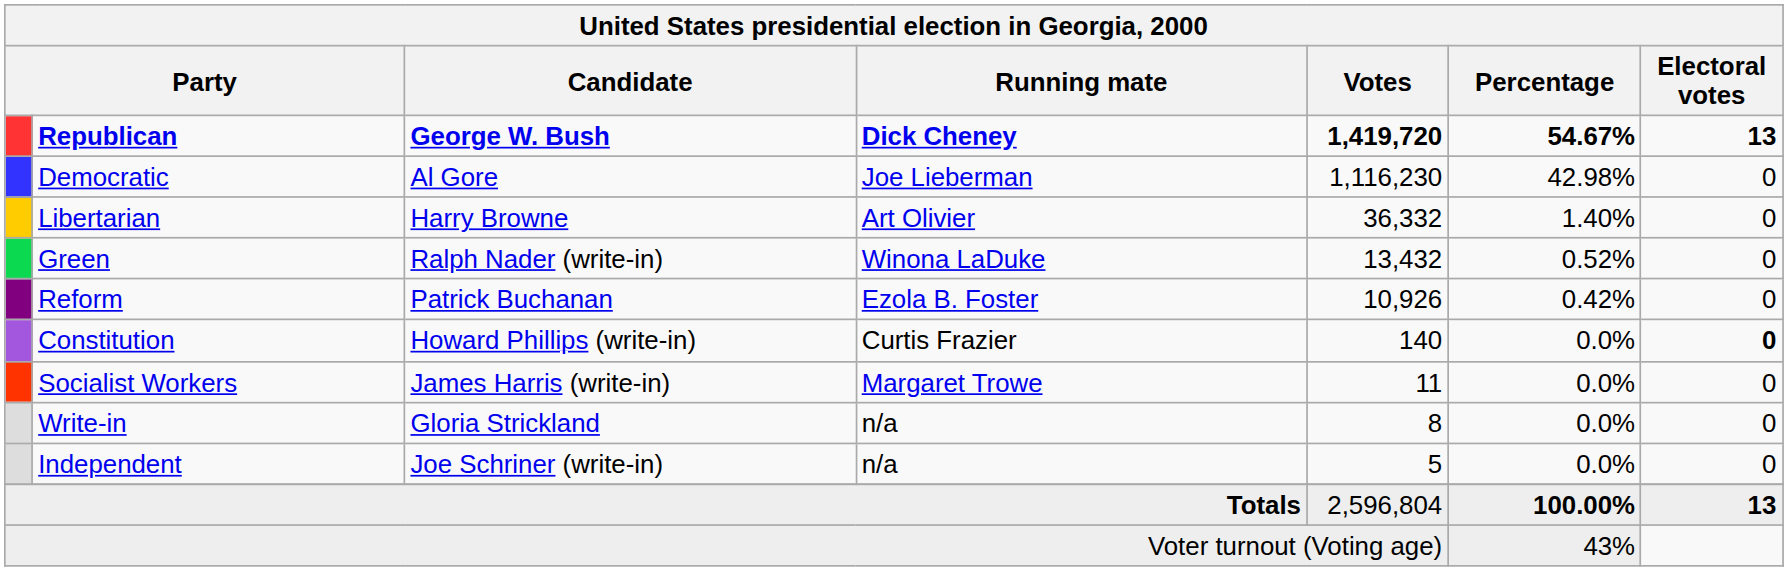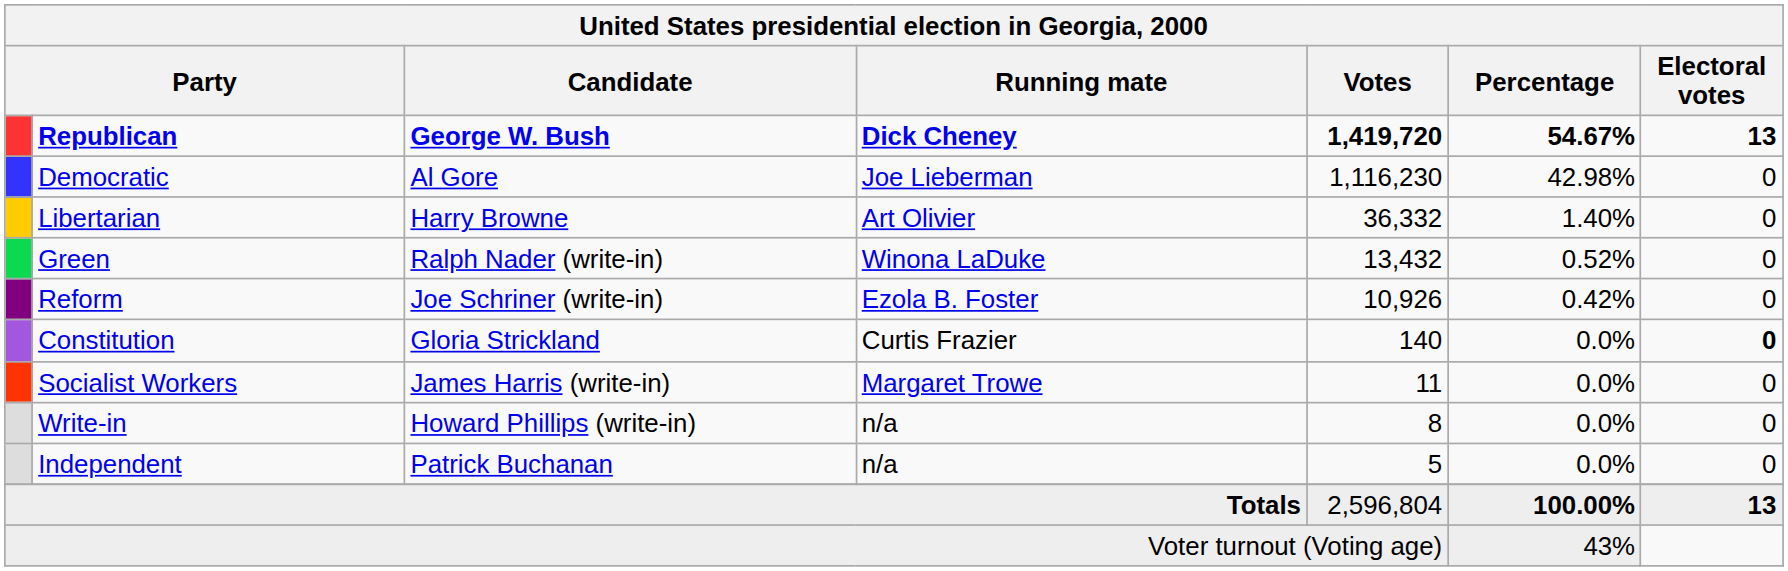 <table class="wikitable" style="font-size: 95%;">
 <tr>
 <th colspan="7">United States presidential election in Georgia, 2000</th>
 </tr>
 <tr>
 <th colspan="2" style="width: 15em">Party</th>
 <th style="width: 17em">Candidate</th>
 <th style="width: 17em">Running mate</th>
 <th style="width: 5em">Votes</th>
 <th style="width: 7em">Percentage</th>
 <th style="width: 5em">Electoral votes</th>
 </tr>
 <tr>
 <th style="background-color:#FF3333; width: 3px"></th>
 <td style="width: 130px"><strong><a href='#'>Republican</a></strong></td>
 <td><strong><a href='#'>George W. Bush</a></strong></td>
 <td><strong><a href='#'>Dick Cheney</a></strong></td>
 <td align="right"><strong>1,419,720</strong></td>
 <td align="right"><strong>54.67%</strong></td>
 <td align="right"><strong>13</strong></td>
 </tr>
 <tr>
 <th style="background-color:#3333FF; width: 3px"></th>
 <td style="width: 130px"><a href='#'>Democratic</a></td>
 <td><a href='#'>Al Gore</a></td>
 <td><a href='#'>Joe Lieberman</a></td>
 <td align="right">1,116,230</td>
 <td align="right">42.98%</td>
 <td align="right">0</td>
 </tr>
 <tr>
 <th style="background-color:#FFCC00; width: 3px"></th>
 <td style="width: 130px"><a href='#'>Libertarian</a></td>
 <td><a href='#'>Harry Browne</a></td>
 <td><a href='#'>Art Olivier</a></td>
 <td align="right">36,332</td>
 <td align="right">1.40%</td>
 <td align="right">0</td>
 </tr>
 <tr>
 <th style="background-color:#0BDA51; width: 3px"></th>
 <td style="width: 130px"><a href='#'>Green</a></td>
 <td><a href='#'>Ralph Nader</a> (write-in)</td>
 <td><a href='#'>Winona LaDuke</a></td>
 <td align="right">13,432</td>
 <td align="right">0.52%</td>
 <td align="right">0</td>
 </tr>
 <tr>
 <th style="background-color:purple; width: 3px"></th>
 <td style="width: 130px"><a href='#'>Reform</a></td>
-<td><a href='#'>Patrick Buchanan</a></td>
+<td><a href='#'>Joe Schriner</a> (write-in)</td>
 <td><a href='#'>Ezola B. Foster</a></td>
 <td align="right">10,926</td>
 <td align="right">0.42%</td>
 <td align="right">0</td>
 </tr>
 <tr>
 <th style="background-color:#A356DE; width: 3px"></th>
 <td style="width: 130px"><a href='#'>Constitution</a></td>
-<td><a href='#'>Howard Phillips</a> (write-in)</td>
+<td><a href='#'>Gloria Strickland</a></td>
 <td>Curtis Frazier</td>
 <td align="right">140</td>
 <td align="right">0.0%</td>
 <td align="right"><strong>0</strong></td>
 </tr>
 <tr>
 <th style="background-color:#FF3300; width: 3px"></th>
 <td style="width: 130px"><a href='#'>Socialist Workers</a></td>
 <td><a href='#'>James Harris</a> (write-in)</td>
 <td><a href='#'>Margaret Trowe</a></td>
 <td align="right">11</td>
 <td align="right">0.0%</td>
 <td align="right">0</td>
 </tr>
 <tr>
 <th style="background-color:#DDDDDD; width: 3px"></th>
 <td style="width: 130px"><a href='#'>Write-in</a></td>
-<td><a href='#'>Gloria Strickland</a></td>
+<td><a href='#'>Howard Phillips</a> (write-in)</td>
 <td>n/a</td>
 <td align="right">8</td>
 <td align="right">0.0%</td>
 <td align="right">0</td>
 </tr>
 <tr>
 <th style="background-color:#DDDDDD; width: 3px"></th>
 <td style="width: 130px"><a href='#'>Independent</a></td>
-<td><a href='#'>Joe Schriner</a> (write-in)</td>
+<td><a href='#'>Patrick Buchanan</a></td>
 <td>n/a</td>
 <td align="right">5</td>
 <td align="right">0.0%</td>
 <td align="right">0</td>
 </tr>
 <tr>
 </tr>
 <tr bgcolor="#EEEEEE">
 <td colspan="4" align="right"><strong>Totals</strong></td>
 <td align="right">2,596,804</td>
 <td align="right"><strong>100.00%</strong></td>
 <td align="right"><strong>13</strong></td>
 </tr>
 <tr bgcolor="#EEEEEE">
 <td colspan="5" align="right">Voter turnout (Voting age)</td>
 <td colspan="1" align="right">43%</td>
 </tr>
 </table>
